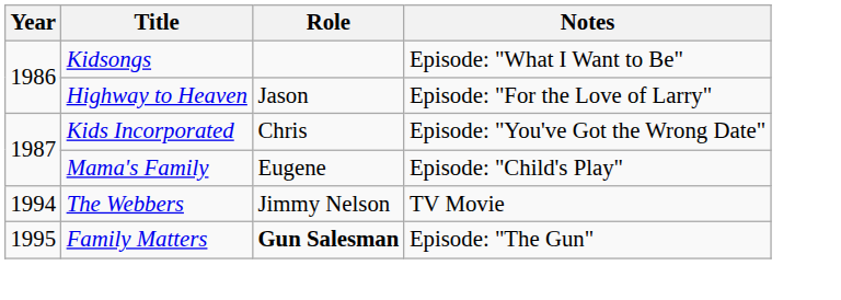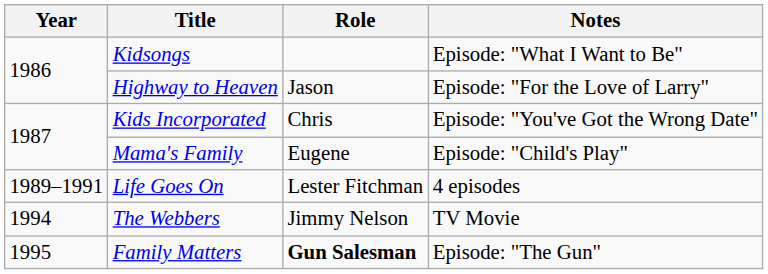 <table class="wikitable">
 <tr>
 <th>Year</th>
 <th>Title</th>
 <th>Role</th>
 <th>Notes</th>
 </tr>
 <tr>
 <td rowspan="2">1986</td>
 <td><em><a href='#'>Kidsongs</a></em></td>
 <td></td>
 <td>Episode: "What I Want to Be"</td>
 </tr>
 <tr>
 <td><em><a href='#'>Highway to Heaven</a></em></td>
 <td>Jason</td>
 <td>Episode: "For the Love of Larry"</td>
 </tr>
 <tr>
 <td rowspan="2">1987</td>
 <td><em><a href='#'>Kids Incorporated</a></em></td>
 <td>Chris</td>
 <td>Episode: "You've Got the Wrong Date"</td>
 </tr>
 <tr>
 <td><em><a href='#'>Mama's Family</a></em></td>
 <td>Eugene</td>
 <td>Episode: "Child's Play"</td>
 </tr>
 <tr>
+<td>1989–1991</td>
+<td><em><a href='#'>Life Goes On</a></em></td>
+<td>Lester Fitchman</td>
+<td>4 episodes</td>
+</tr>
+<tr>
 <td>1994</td>
 <td><em><a href='#'>The Webbers</a></em></td>
 <td>Jimmy Nelson</td>
 <td>TV Movie</td>
 </tr>
 <tr>
 <td>1995</td>
 <td><em><a href='#'>Family Matters</a></em></td>
 <td><strong>Gun Salesman</strong></td>
 <td>Episode: "The Gun"</td>
 </tr>
 </table>
